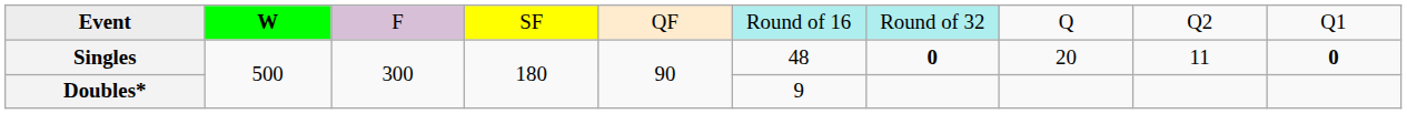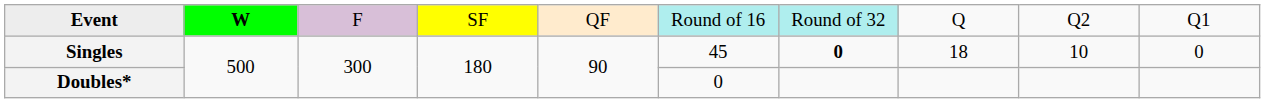 <table class=wikitable style=font-size:90%;text-align:center>
 <tr>
 <td style="width:130px; background:#ededed;"><strong>Event</strong></td>
 <td style="width:80px; background:lime;"><strong>W</strong></td>
 <td style="width:85px; background:thistle;">F</td>
 <td style="width:85px; background:#ff0;">SF</td>
 <td style="width:85px; background:#ffebcd;">QF</td>
 <td style="width:85px; background:#afeeee;">Round of 16</td>
 <td style="width:85px; background:#afeeee;">Round of 32</td>
 <td width=85>Q</td>
 <td width=85>Q2</td>
 <td width=85>Q1</td>
 </tr>
 <tr>
 <th style="background:#f3f3f3;">Singles</th>
 <td rowspan=2>500</td>
 <td rowspan=2>300</td>
 <td rowspan=2>180</td>
 <td rowspan=2>90</td>
-<td>48</td>
+<td>45</td>
 <td><strong>0</strong></td>
-<td>20</td>
-<td>11</td>
-<td><strong>0</strong></td>
+<td>18</td>
+<td>10</td>
+<td>0</td>
 </tr>
 <tr>
 <th style="background:#f3f3f3;">Doubles*</th>
-<td>9</td>
+<td>0</td>
 <td></td>
 <td></td>
 <td></td>
 <td></td>
 </tr>
 </table>
